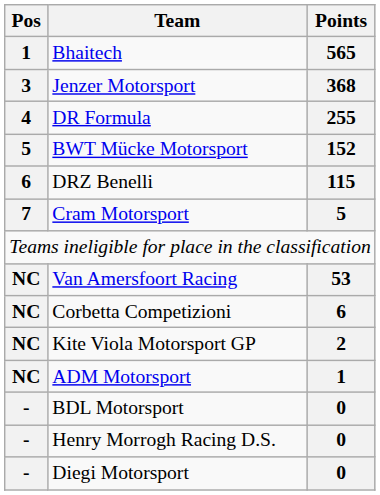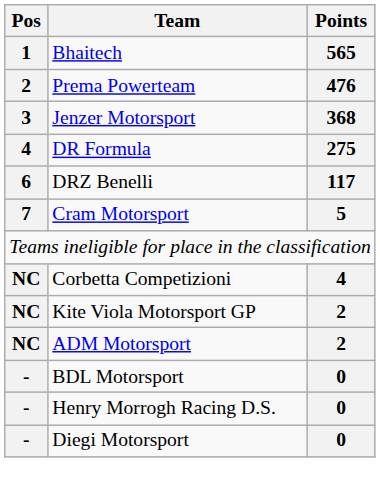 <table class="wikitable" style="font-size: 85%;">
 <tr>
 <th>Pos</th>
 <th>Team</th>
 <th>Points</th>
 </tr>
 <tr>
 <th>1</th>
 <td> <a href='#'>Bhaitech</a></td>
 <th>565</th>
 </tr>
 <tr>
+<th>2</th>
+<td> <a href='#'>Prema Powerteam</a></td>
+<th>476</th>
+</tr>
+<tr>
 <th>3</th>
 <td> <a href='#'>Jenzer Motorsport</a></td>
 <th>368</th>
 </tr>
 <tr>
 <th>4</th>
 <td> <a href='#'>DR Formula</a></td>
-<th>255</th>
-</tr>
-<tr>
-<th>5</th>
-<td> <a href='#'>BWT Mücke Motorsport</a></td>
-<th>152</th>
+<th>275</th>
 </tr>
 <tr>
 <th>6</th>
 <td> DRZ Benelli</td>
-<th>115</th>
+<th>117</th>
 </tr>
 <tr>
 <th>7</th>
 <td> <a href='#'>Cram Motorsport</a></td>
 <th>5</th>
 </tr>
 <tr>
 <td colspan=3 style="text-align:center"><em>Teams ineligible for place in the classification</em></td>
 </tr>
 <tr>
 <th>NC</th>
-<td> <a href='#'>Van Amersfoort Racing</a></td>
-<th>53</th>
-</tr>
-<tr>
-<th>NC</th>
 <td> Corbetta Competizioni</td>
-<th>6</th>
+<th>4</th>
 </tr>
 <tr>
 <th>NC</th>
 <td> Kite Viola Motorsport GP</td>
 <th>2</th>
 </tr>
 <tr>
 <th>NC</th>
 <td> <a href='#'>ADM Motorsport</a></td>
-<th>1</th>
+<th>2</th>
 </tr>
 <tr>
 <th>-</th>
 <td> BDL Motorsport</td>
 <th>0</th>
 </tr>
 <tr>
 <th>-</th>
 <td nowrap> Henry Morrogh Racing D.S.</td>
 <th>0</th>
 </tr>
 <tr>
 <th>-</th>
 <td> Diegi Motorsport</td>
 <th>0</th>
 </tr>
 </table>
